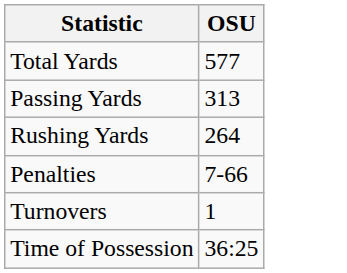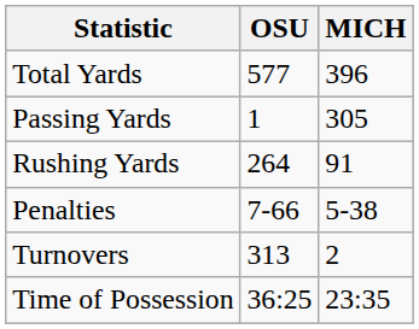 <table class="wikitable">
 <tr>
 <th>Statistic</th>
 <th>OSU</th>
+<th>MICH</th>
 </tr>
 <tr>
 <td>Total Yards</td>
 <td>577</td>
+<td>396</td>
 </tr>
 <tr>
 <td>Passing Yards</td>
-<td>313</td>
+<td>1</td>
+<td>305</td>
 </tr>
 <tr>
 <td>Rushing Yards</td>
 <td>264</td>
+<td>91</td>
 </tr>
 <tr>
 <td>Penalties</td>
 <td>7-66</td>
+<td>5-38</td>
 </tr>
 <tr>
 <td>Turnovers</td>
-<td>1</td>
+<td>313</td>
+<td>2</td>
 </tr>
 <tr>
 <td>Time of Possession</td>
 <td>36:25</td>
+<td>23:35</td>
 </tr>
 </table>
